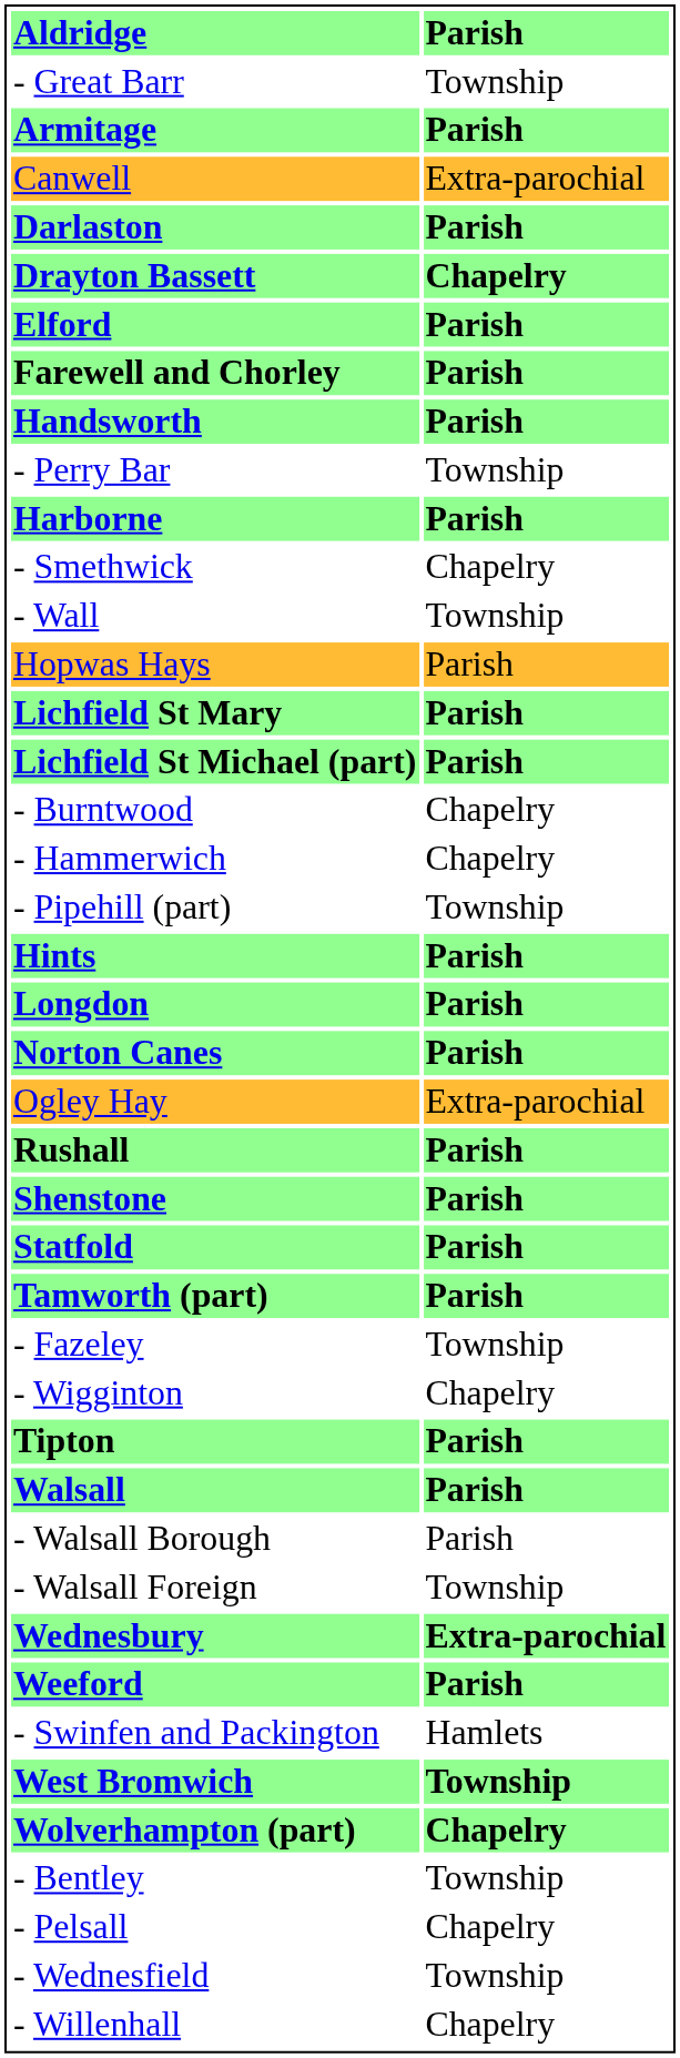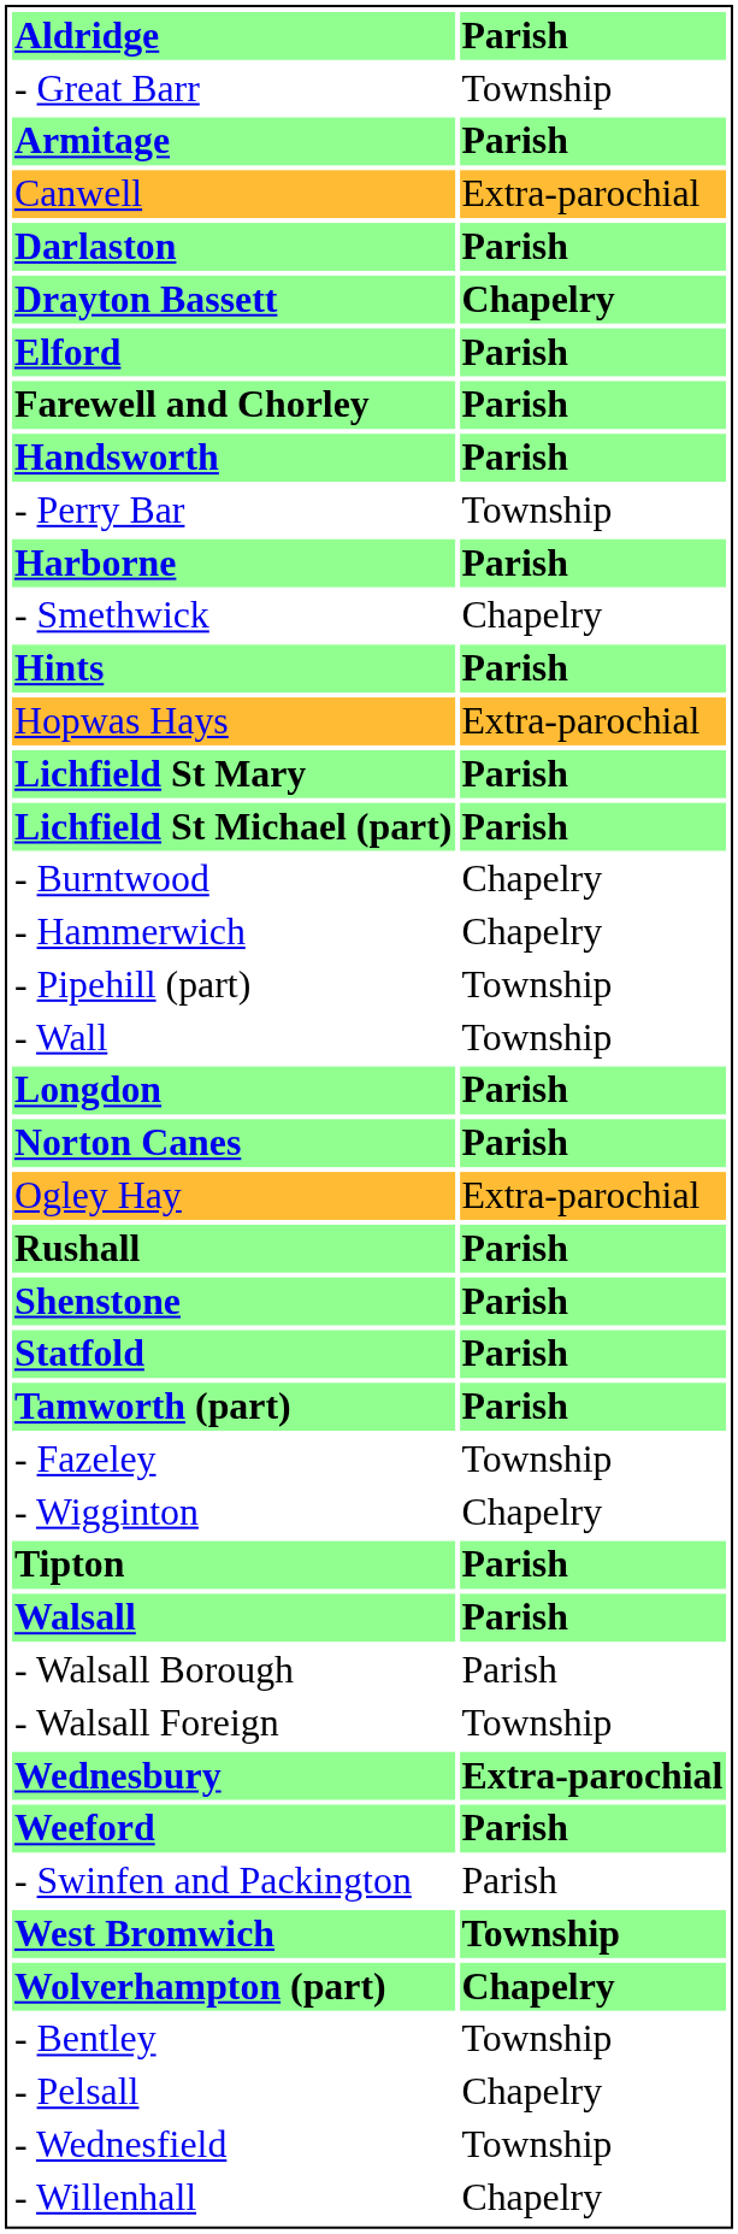 <table style="border-spacing: 2px; border: 1px solid black;">
 <tr style="background: #90FF90;font-weight: bold;font-weight: bold">
 <td><a href='#'>Aldridge</a></td>
 <td>Parish</td>
 </tr>
 <tr>
 <td>- <a href='#'>Great Barr</a></td>
 <td>Township</td>
 </tr>
 <tr style="background: #90FF90;font-weight: bold">
 <td><a href='#'>Armitage</a></td>
 <td>Parish</td>
 </tr>
 <tr style="background: #FFBB33">
 <td><a href='#'>Canwell</a></td>
 <td>Extra-parochial</td>
 </tr>
 <tr style="background: #90FF90;font-weight: bold">
 <td><a href='#'>Darlaston</a></td>
 <td>Parish</td>
 </tr>
 <tr style="background: #90FF90;font-weight: bold">
 <td><a href='#'>Drayton Bassett</a></td>
 <td>Chapelry</td>
 </tr>
 <tr style="background: #90FF90;font-weight: bold">
 <td><a href='#'>Elford</a></td>
 <td>Parish</td>
 </tr>
 <tr style="background: #90FF90;font-weight: bold">
 <td>Farewell and Chorley</td>
 <td>Parish</td>
 </tr>
 <tr style="background: #90FF90;font-weight: bold">
 <td><a href='#'>Handsworth</a></td>
 <td>Parish</td>
 </tr>
 <tr>
 <td>- <a href='#'>Perry Bar</a></td>
 <td>Township</td>
 </tr>
 <tr style="background: #90FF90;font-weight: bold">
 <td><a href='#'>Harborne</a></td>
 <td>Parish</td>
 </tr>
 <tr>
 <td>- <a href='#'>Smethwick</a></td>
 <td>Chapelry</td>
 </tr>
-<tr>
-<td>- <a href='#'>Wall</a></td>
-<td>Township</td>
+<tr style="background: #90FF90;font-weight: bold">
+<td><a href='#'>Hints</a></td>
+<td>Parish</td>
 </tr>
 <tr style="background: #FFBB33">
 <td><a href='#'>Hopwas Hays</a></td>
-<td>Parish</td>
+<td>Extra-parochial</td>
 </tr>
 <tr style="background: #90FF90;font-weight: bold">
 <td><a href='#'>Lichfield</a> St Mary</td>
 <td>Parish</td>
 </tr>
 <tr style="background: #90FF90;font-weight: bold">
 <td><a href='#'>Lichfield</a> St Michael (part)</td>
 <td>Parish</td>
 </tr>
 <tr>
 <td>- <a href='#'>Burntwood</a></td>
 <td>Chapelry</td>
 </tr>
 <tr>
 <td>- <a href='#'>Hammerwich</a></td>
 <td>Chapelry</td>
 </tr>
 <tr>
 <td>- <a href='#'>Pipehill</a> (part)</td>
 <td>Township</td>
 </tr>
-<tr style="background: #90FF90;font-weight: bold">
-<td><a href='#'>Hints</a></td>
-<td>Parish</td>
+<tr>
+<td>- <a href='#'>Wall</a></td>
+<td>Township</td>
 </tr>
 <tr style="background: #90FF90;font-weight: bold">
 <td><a href='#'>Longdon</a></td>
 <td>Parish</td>
 </tr>
 <tr style="background: #90FF90;font-weight: bold">
 <td><a href='#'>Norton Canes</a></td>
 <td>Parish</td>
 </tr>
 <tr style="background: #FFBB33">
 <td><a href='#'>Ogley Hay</a></td>
 <td>Extra-parochial</td>
 </tr>
 <tr style="background: #90FF90;font-weight: bold">
 <td>Rushall</td>
 <td>Parish</td>
 </tr>
 <tr style="background: #90FF90;font-weight: bold">
 <td><a href='#'>Shenstone</a></td>
 <td>Parish</td>
 </tr>
 <tr style="background: #90FF90;font-weight: bold">
 <td><a href='#'>Statfold</a></td>
 <td>Parish</td>
 </tr>
 <tr style="background: #90FF90;font-weight: bold">
 <td><a href='#'>Tamworth</a> (part)</td>
 <td>Parish</td>
 </tr>
 <tr>
 <td>- <a href='#'>Fazeley</a></td>
 <td>Township</td>
 </tr>
 <tr>
 <td>- <a href='#'>Wigginton</a></td>
 <td>Chapelry</td>
 </tr>
 <tr style="background: #90FF90;font-weight: bold">
 <td>Tipton</td>
 <td>Parish</td>
 </tr>
 <tr style="background: #90FF90;font-weight: bold">
 <td><a href='#'>Walsall</a></td>
 <td>Parish</td>
 </tr>
 <tr>
 <td>- Walsall Borough</td>
 <td>Parish</td>
 </tr>
 <tr>
 <td>- Walsall Foreign</td>
 <td>Township</td>
 </tr>
 <tr style="background: #90FF90;font-weight: bold">
 <td><a href='#'>Wednesbury</a></td>
 <td>Extra-parochial</td>
 </tr>
 <tr style="background: #90FF90;font-weight: bold">
 <td><a href='#'>Weeford</a></td>
 <td>Parish</td>
 </tr>
 <tr>
 <td>- <a href='#'>Swinfen and Packington</a></td>
-<td>Hamlets</td>
+<td>Parish</td>
 </tr>
 <tr style="background: #90FF90;font-weight: bold">
 <td><a href='#'>West Bromwich</a></td>
 <td>Township</td>
 </tr>
 <tr style="background: #90FF90;font-weight: bold">
 <td><a href='#'>Wolverhampton</a> (part)</td>
 <td>Chapelry</td>
 </tr>
 <tr>
 <td>- <a href='#'>Bentley</a></td>
 <td>Township</td>
 </tr>
 <tr>
 <td>- <a href='#'>Pelsall</a></td>
 <td>Chapelry</td>
 </tr>
 <tr>
 <td>- <a href='#'>Wednesfield</a></td>
 <td>Township</td>
 </tr>
 <tr>
 <td>- <a href='#'>Willenhall</a></td>
 <td>Chapelry</td>
 </tr>
 </table>
